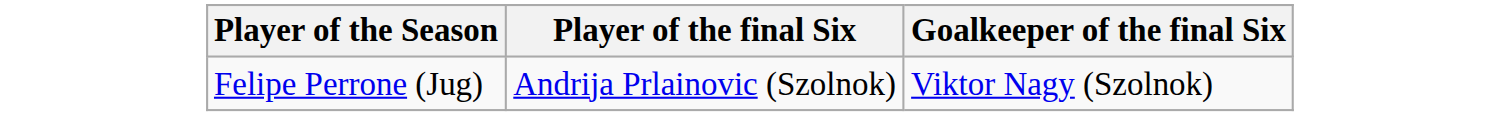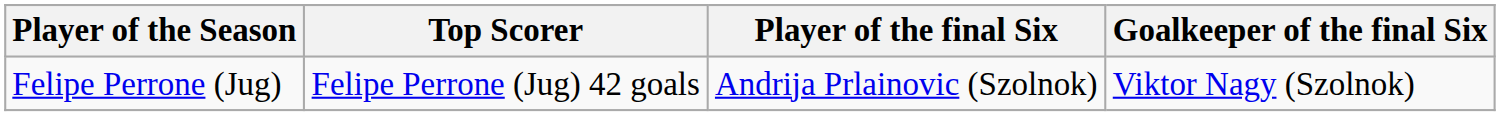 <table class=wikitable style="text-align:left; margin:auto">
 <tr>
 <th>Player of the Season</th>
+<th>Top Scorer</th>
 <th>Player of the final Six</th>
 <th>Goalkeeper of the final Six</th>
 </tr>
 <tr>
 <td> <a href='#'>Felipe Perrone</a> (Jug)</td>
+<td> <a href='#'>Felipe Perrone</a> (Jug) 42 goals</td>
 <td> <a href='#'>Andrija Prlainovic</a> (Szolnok)</td>
 <td> <a href='#'>Viktor Nagy</a> (Szolnok)</td>
 </tr>
 </table>
